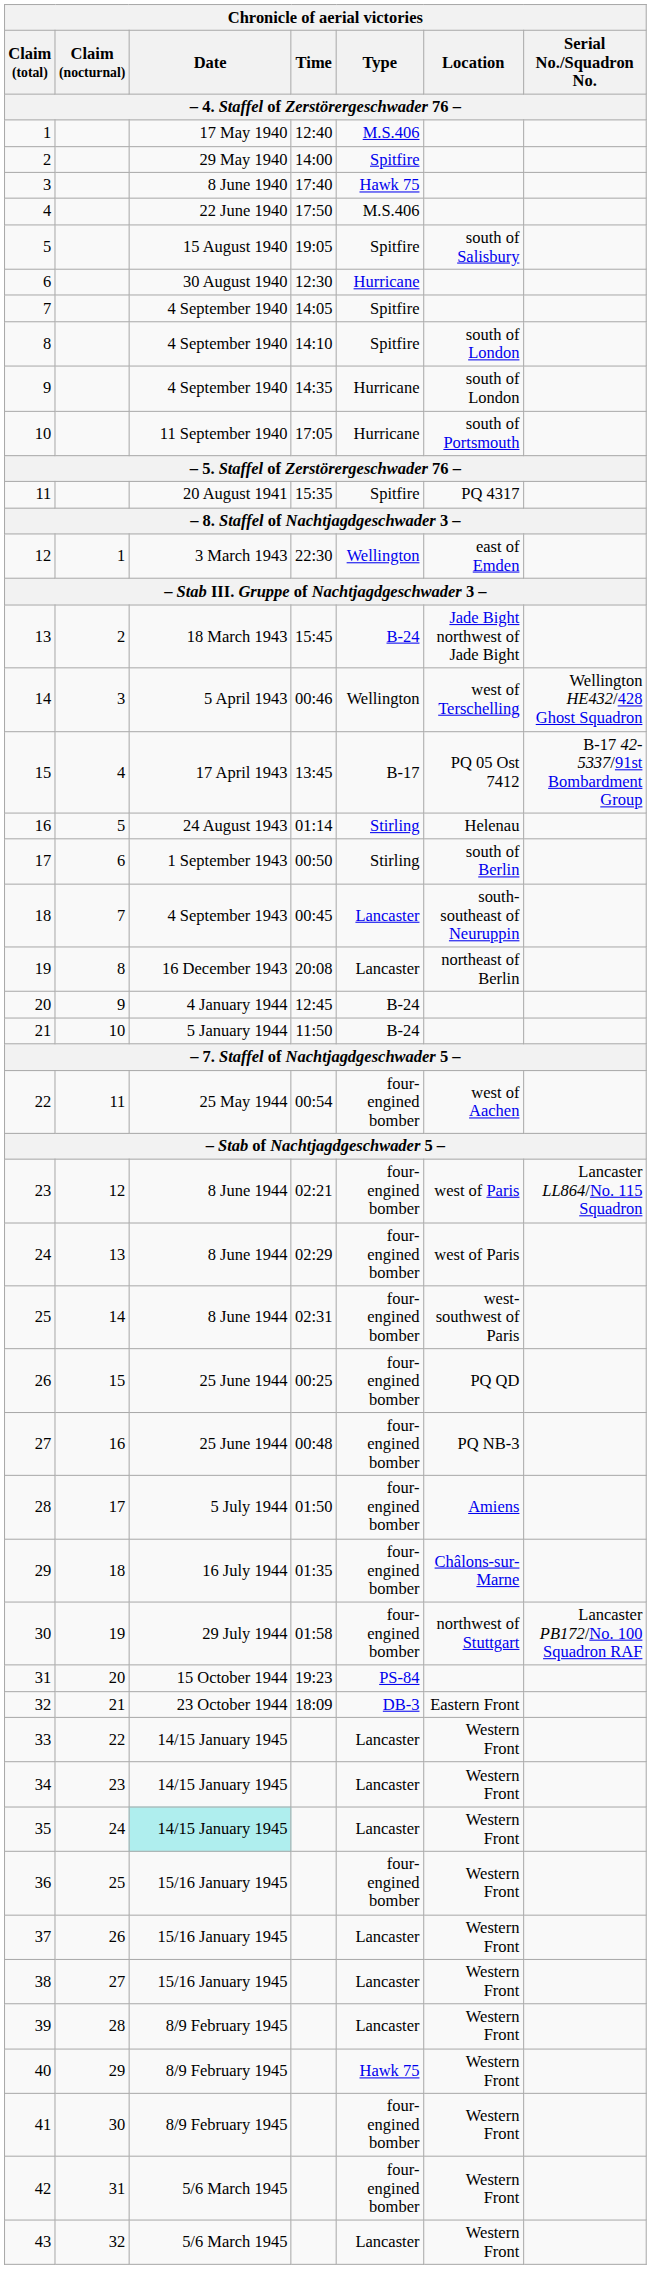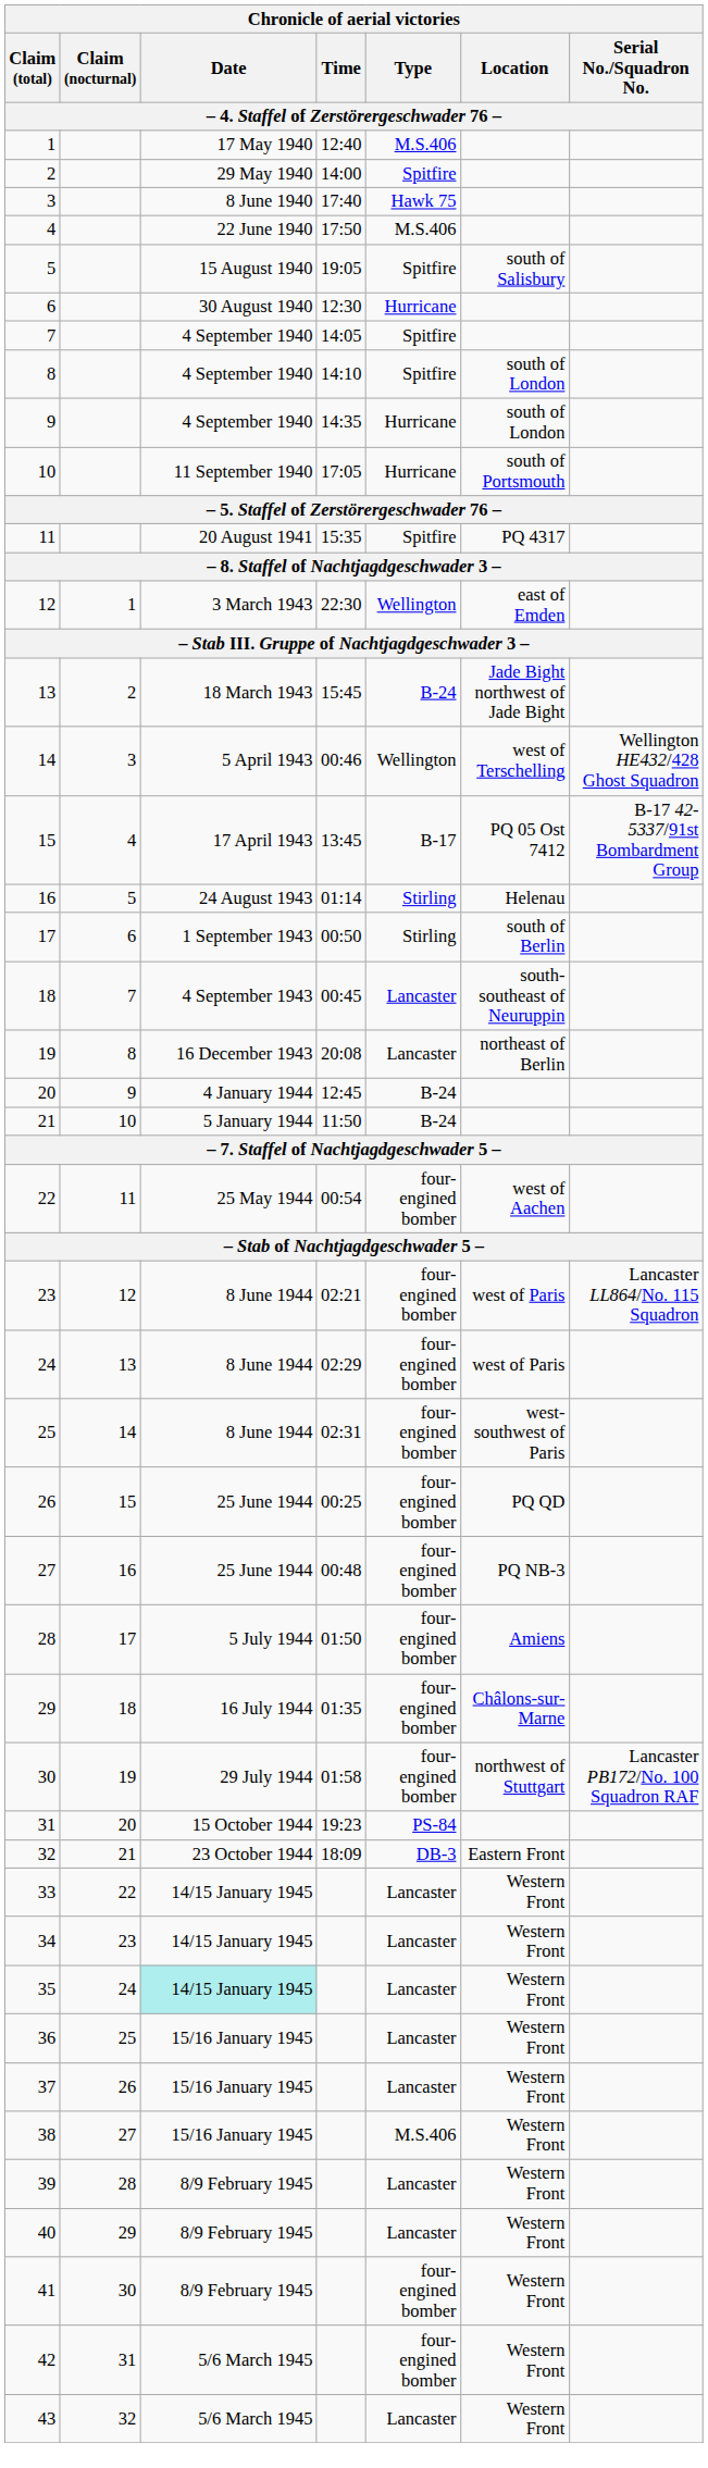 <table class="wikitable plainrowheaders collapsible" style="margin-left: auto; margin-right: auto; border: none; text-align:right; width: 100%;">
 <tr>
 <th colspan="7">Chronicle of aerial victories</th>
 </tr>
 <tr>
 <th scope="col">Claim<br><small>(total)</small></th>
 <th scope="col">Claim<br><small>(nocturnal)</small></th>
 <th scope="col" style="width:150px">Date</th>
 <th scope="col">Time</th>
 <th scope="col">Type</th>
 <th scope="col">Location</th>
 <th scope="col">Serial No./Squadron No.</th>
 </tr>
 <tr>
 <th colspan="7">– 4. <em>Staffel</em> of <em>Zerstörergeschwader</em> 76 –</th>
 </tr>
 <tr>
 <td>1</td>
 <td></td>
 <td>17 May 1940</td>
 <td>12:40</td>
 <td><a href='#'>M.S.406</a></td>
 <td></td>
 <td></td>
 </tr>
 <tr>
 <td>2</td>
 <td></td>
 <td>29 May 1940</td>
 <td>14:00</td>
 <td><a href='#'>Spitfire</a></td>
 <td></td>
 <td></td>
 </tr>
 <tr>
 <td>3</td>
 <td></td>
 <td>8 June 1940</td>
 <td>17:40</td>
 <td><a href='#'>Hawk 75</a></td>
 <td></td>
 <td></td>
 </tr>
 <tr>
 <td>4</td>
 <td></td>
 <td>22 June 1940</td>
 <td>17:50</td>
 <td>M.S.406</td>
 <td></td>
 <td></td>
 </tr>
 <tr>
 <td>5</td>
 <td></td>
 <td>15 August 1940</td>
 <td>19:05</td>
 <td>Spitfire</td>
 <td>south of <a href='#'>Salisbury</a></td>
 <td></td>
 </tr>
 <tr>
 <td>6</td>
 <td></td>
 <td>30 August 1940</td>
 <td>12:30</td>
 <td><a href='#'>Hurricane</a></td>
 <td></td>
 <td></td>
 </tr>
 <tr>
 <td>7</td>
 <td></td>
 <td>4 September 1940</td>
 <td>14:05</td>
 <td>Spitfire</td>
 <td></td>
 <td></td>
 </tr>
 <tr>
 <td>8</td>
 <td></td>
 <td>4 September 1940</td>
 <td>14:10</td>
 <td>Spitfire</td>
 <td> south of <a href='#'>London</a></td>
 <td></td>
 </tr>
 <tr>
 <td>9</td>
 <td></td>
 <td>4 September 1940</td>
 <td>14:35</td>
 <td>Hurricane</td>
 <td> south of London</td>
 <td></td>
 </tr>
 <tr>
 <td>10</td>
 <td></td>
 <td>11 September 1940</td>
 <td>17:05</td>
 <td>Hurricane</td>
 <td>south of <a href='#'>Portsmouth</a></td>
 <td></td>
 </tr>
 <tr>
 <th colspan="7">– 5. <em>Staffel</em> of <em>Zerstörergeschwader</em> 76 –</th>
 </tr>
 <tr>
 <td>11</td>
 <td></td>
 <td>20 August 1941</td>
 <td>15:35</td>
 <td>Spitfire</td>
 <td>PQ 4317</td>
 <td></td>
 </tr>
 <tr>
 <th colspan="7">– 8. <em>Staffel</em> of <em>Nachtjagdgeschwader</em> 3 –</th>
 </tr>
 <tr>
 <td>12</td>
 <td>1</td>
 <td>3 March 1943</td>
 <td>22:30</td>
 <td><a href='#'>Wellington</a></td>
 <td>east of <a href='#'>Emden</a></td>
 <td></td>
 </tr>
 <tr>
 <th colspan="7">– <em>Stab</em> III. <em>Gruppe</em> of <em>Nachtjagdgeschwader</em> 3 –</th>
 </tr>
 <tr>
 <td>13</td>
 <td>2</td>
 <td>18 March 1943</td>
 <td>15:45</td>
 <td><a href='#'>B-24</a></td>
 <td><a href='#'>Jade Bight</a><br> northwest of Jade Bight</td>
 <td></td>
 </tr>
 <tr>
 <td>14</td>
 <td>3</td>
 <td>5 April 1943</td>
 <td>00:46</td>
 <td>Wellington</td>
 <td> west of <a href='#'>Terschelling</a></td>
 <td>Wellington <em>HE432</em>/<a href='#'>428 Ghost Squadron</a></td>
 </tr>
 <tr>
 <td>15</td>
 <td>4</td>
 <td>17 April 1943</td>
 <td>13:45</td>
 <td>B-17</td>
 <td>PQ 05 Ost 7412</td>
 <td>B-17 <em>42-5337</em>/<a href='#'>91st Bombardment Group</a></td>
 </tr>
 <tr>
 <td>16</td>
 <td>5</td>
 <td>24 August 1943</td>
 <td>01:14</td>
 <td><a href='#'>Stirling</a></td>
 <td>Helenau</td>
 <td></td>
 </tr>
 <tr>
 <td>17</td>
 <td>6</td>
 <td>1 September 1943</td>
 <td>00:50</td>
 <td>Stirling</td>
 <td>south of <a href='#'>Berlin</a></td>
 <td></td>
 </tr>
 <tr>
 <td>18</td>
 <td>7</td>
 <td>4 September 1943</td>
 <td>00:45</td>
 <td><a href='#'>Lancaster</a></td>
 <td> south-southeast of <a href='#'>Neuruppin</a></td>
 <td></td>
 </tr>
 <tr>
 <td>19</td>
 <td>8</td>
 <td>16 December 1943</td>
 <td>20:08</td>
 <td>Lancaster</td>
 <td> northeast of Berlin</td>
 <td></td>
 </tr>
 <tr>
 <td>20</td>
 <td>9</td>
 <td>4 January 1944</td>
 <td>12:45</td>
 <td>B-24</td>
 <td></td>
 <td></td>
 </tr>
 <tr>
 <td>21</td>
 <td>10</td>
 <td>5 January 1944</td>
 <td>11:50</td>
 <td>B-24</td>
 <td></td>
 <td></td>
 </tr>
 <tr>
 <th colspan="7">– 7. <em>Staffel</em> of <em>Nachtjagdgeschwader</em> 5 –</th>
 </tr>
 <tr>
 <td>22</td>
 <td>11</td>
 <td>25 May 1944</td>
 <td>00:54</td>
 <td>four-engined bomber</td>
 <td> west of <a href='#'>Aachen</a></td>
 <td></td>
 </tr>
 <tr>
 <th colspan="7">– <em>Stab</em> of <em>Nachtjagdgeschwader</em> 5 –</th>
 </tr>
 <tr>
 <td>23</td>
 <td>12</td>
 <td>8 June 1944</td>
 <td>02:21</td>
 <td>four-engined bomber</td>
 <td> west of <a href='#'>Paris</a></td>
 <td>Lancaster <em>LL864</em>/<a href='#'>No. 115 Squadron</a></td>
 </tr>
 <tr>
 <td>24</td>
 <td>13</td>
 <td>8 June 1944</td>
 <td>02:29</td>
 <td>four-engined bomber</td>
 <td> west of Paris</td>
 <td></td>
 </tr>
 <tr>
 <td>25</td>
 <td>14</td>
 <td>8 June 1944</td>
 <td>02:31</td>
 <td>four-engined bomber</td>
 <td> west-southwest of Paris</td>
 <td></td>
 </tr>
 <tr>
 <td>26</td>
 <td>15</td>
 <td>25 June 1944</td>
 <td>00:25</td>
 <td>four-engined bomber</td>
 <td>PQ QD</td>
 <td></td>
 </tr>
 <tr>
 <td>27</td>
 <td>16</td>
 <td>25 June 1944</td>
 <td>00:48</td>
 <td>four-engined bomber</td>
 <td>PQ NB-3</td>
 <td></td>
 </tr>
 <tr>
 <td>28</td>
 <td>17</td>
 <td>5 July 1944</td>
 <td>01:50</td>
 <td>four-engined bomber</td>
 <td><a href='#'>Amiens</a></td>
 <td></td>
 </tr>
 <tr>
 <td>29</td>
 <td>18</td>
 <td>16 July 1944</td>
 <td>01:35</td>
 <td>four-engined bomber</td>
 <td><a href='#'>Châlons-sur-Marne</a></td>
 <td></td>
 </tr>
 <tr>
 <td>30</td>
 <td>19</td>
 <td>29 July 1944</td>
 <td>01:58</td>
 <td>four-engined bomber</td>
 <td>northwest of <a href='#'>Stuttgart</a></td>
 <td>Lancaster <em>PB172</em>/<a href='#'>No. 100 Squadron RAF</a></td>
 </tr>
 <tr>
 <td>31</td>
 <td>20</td>
 <td>15 October 1944</td>
 <td>19:23</td>
 <td><a href='#'>PS-84</a></td>
 <td></td>
 <td></td>
 </tr>
 <tr>
 <td>32</td>
 <td>21</td>
 <td>23 October 1944</td>
 <td>18:09</td>
 <td><a href='#'>DB-3</a></td>
 <td>Eastern Front</td>
 <td></td>
 </tr>
 <tr>
 <td>33</td>
 <td>22</td>
 <td>14/15 January 1945</td>
 <td></td>
 <td>Lancaster</td>
 <td>Western Front</td>
 <td></td>
 </tr>
 <tr>
 <td>34</td>
 <td>23</td>
 <td>14/15 January 1945</td>
 <td></td>
 <td>Lancaster</td>
 <td>Western Front</td>
 <td></td>
 </tr>
 <tr>
 <td>35</td>
 <td>24</td>
 <td style="background: paleturquoise;">14/15 January 1945</td>
 <td></td>
 <td>Lancaster</td>
 <td>Western Front</td>
 <td></td>
 </tr>
 <tr>
 <td>36</td>
 <td>25</td>
 <td>15/16 January 1945</td>
 <td></td>
-<td>four-engined bomber</td>
+<td>Lancaster</td>
 <td>Western Front</td>
 <td></td>
 </tr>
 <tr>
 <td>37</td>
 <td>26</td>
 <td>15/16 January 1945</td>
 <td></td>
 <td>Lancaster</td>
 <td>Western Front</td>
 <td></td>
 </tr>
 <tr>
 <td>38</td>
 <td>27</td>
 <td>15/16 January 1945</td>
 <td></td>
-<td>Lancaster</td>
+<td>M.S.406</td>
 <td>Western Front</td>
 <td></td>
 </tr>
 <tr>
 <td>39</td>
 <td>28</td>
 <td>8/9 February 1945</td>
 <td></td>
 <td>Lancaster</td>
 <td>Western Front</td>
 <td></td>
 </tr>
 <tr>
 <td>40</td>
 <td>29</td>
 <td>8/9 February 1945</td>
 <td></td>
-<td><a href='#'>Hawk 75</a></td>
+<td>Lancaster</td>
 <td>Western Front</td>
 <td></td>
 </tr>
 <tr>
 <td>41</td>
 <td>30</td>
 <td>8/9 February 1945</td>
 <td></td>
 <td>four-engined bomber</td>
 <td>Western Front</td>
 <td></td>
 </tr>
 <tr>
 <td>42</td>
 <td>31</td>
 <td>5/6 March 1945</td>
 <td></td>
 <td>four-engined bomber</td>
 <td>Western Front</td>
 <td></td>
 </tr>
 <tr>
 <td>43</td>
 <td>32</td>
 <td>5/6 March 1945</td>
 <td></td>
 <td>Lancaster</td>
 <td>Western Front</td>
 <td></td>
 </tr>
 </table>
